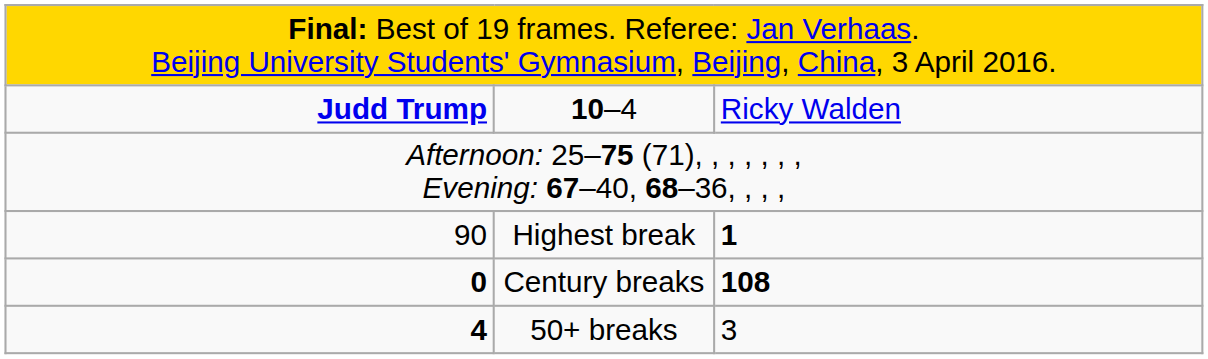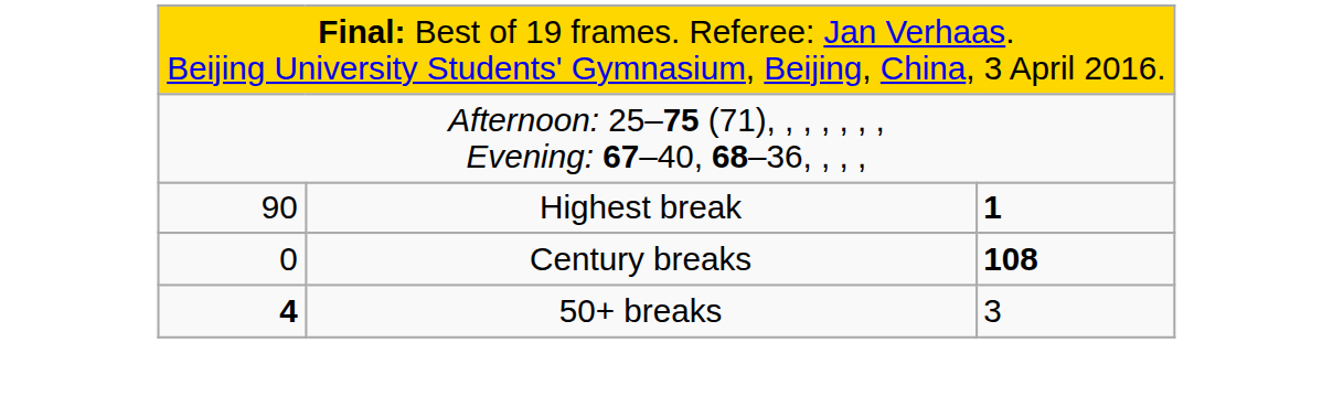 <table class="wikitable" style="font-size: 90%; margin: 1em auto 1em auto;">
 <tr>
 <td colspan="3" align="center" bgcolor="#ffd700"><strong>Final:</strong> Best of 19 frames. Referee: <a href='#'>Jan Verhaas</a>.<br><a href='#'>Beijing University Students' Gymnasium</a>, <a href='#'>Beijing</a>, <a href='#'>China</a>, 3 April 2016.</td>
-</tr>
-<tr>
-<td width="230" align="right"><strong><a href='#'>Judd Trump</a></strong><br></td>
-<td width="100" align="center"><strong>10</strong>–4</td>
-<td width="230"><a href='#'>Ricky Walden</a><br></td>
 </tr>
 <tr>
 <td colspan="3" align="center" style="font-size: 100%"><em>Afternoon:</em> 25–<strong>75</strong> (71), , , , , , , <br><em>Evening:</em> <strong>67</strong>–40, <strong>68</strong>–36, , , , </td>
 </tr>
 <tr>
 <td align="right">90</td>
 <td align="center">Highest break</td>
 <td><strong>1</strong></td>
 </tr>
 <tr>
-<td align="right"><strong>0</strong></td>
+<td align="right">0</td>
 <td align="center">Century breaks</td>
 <td><strong>108</strong></td>
 </tr>
 <tr>
 <td align="right"><strong>4</strong></td>
 <td align="center">50+ breaks</td>
 <td>3</td>
 </tr>
 </table>
